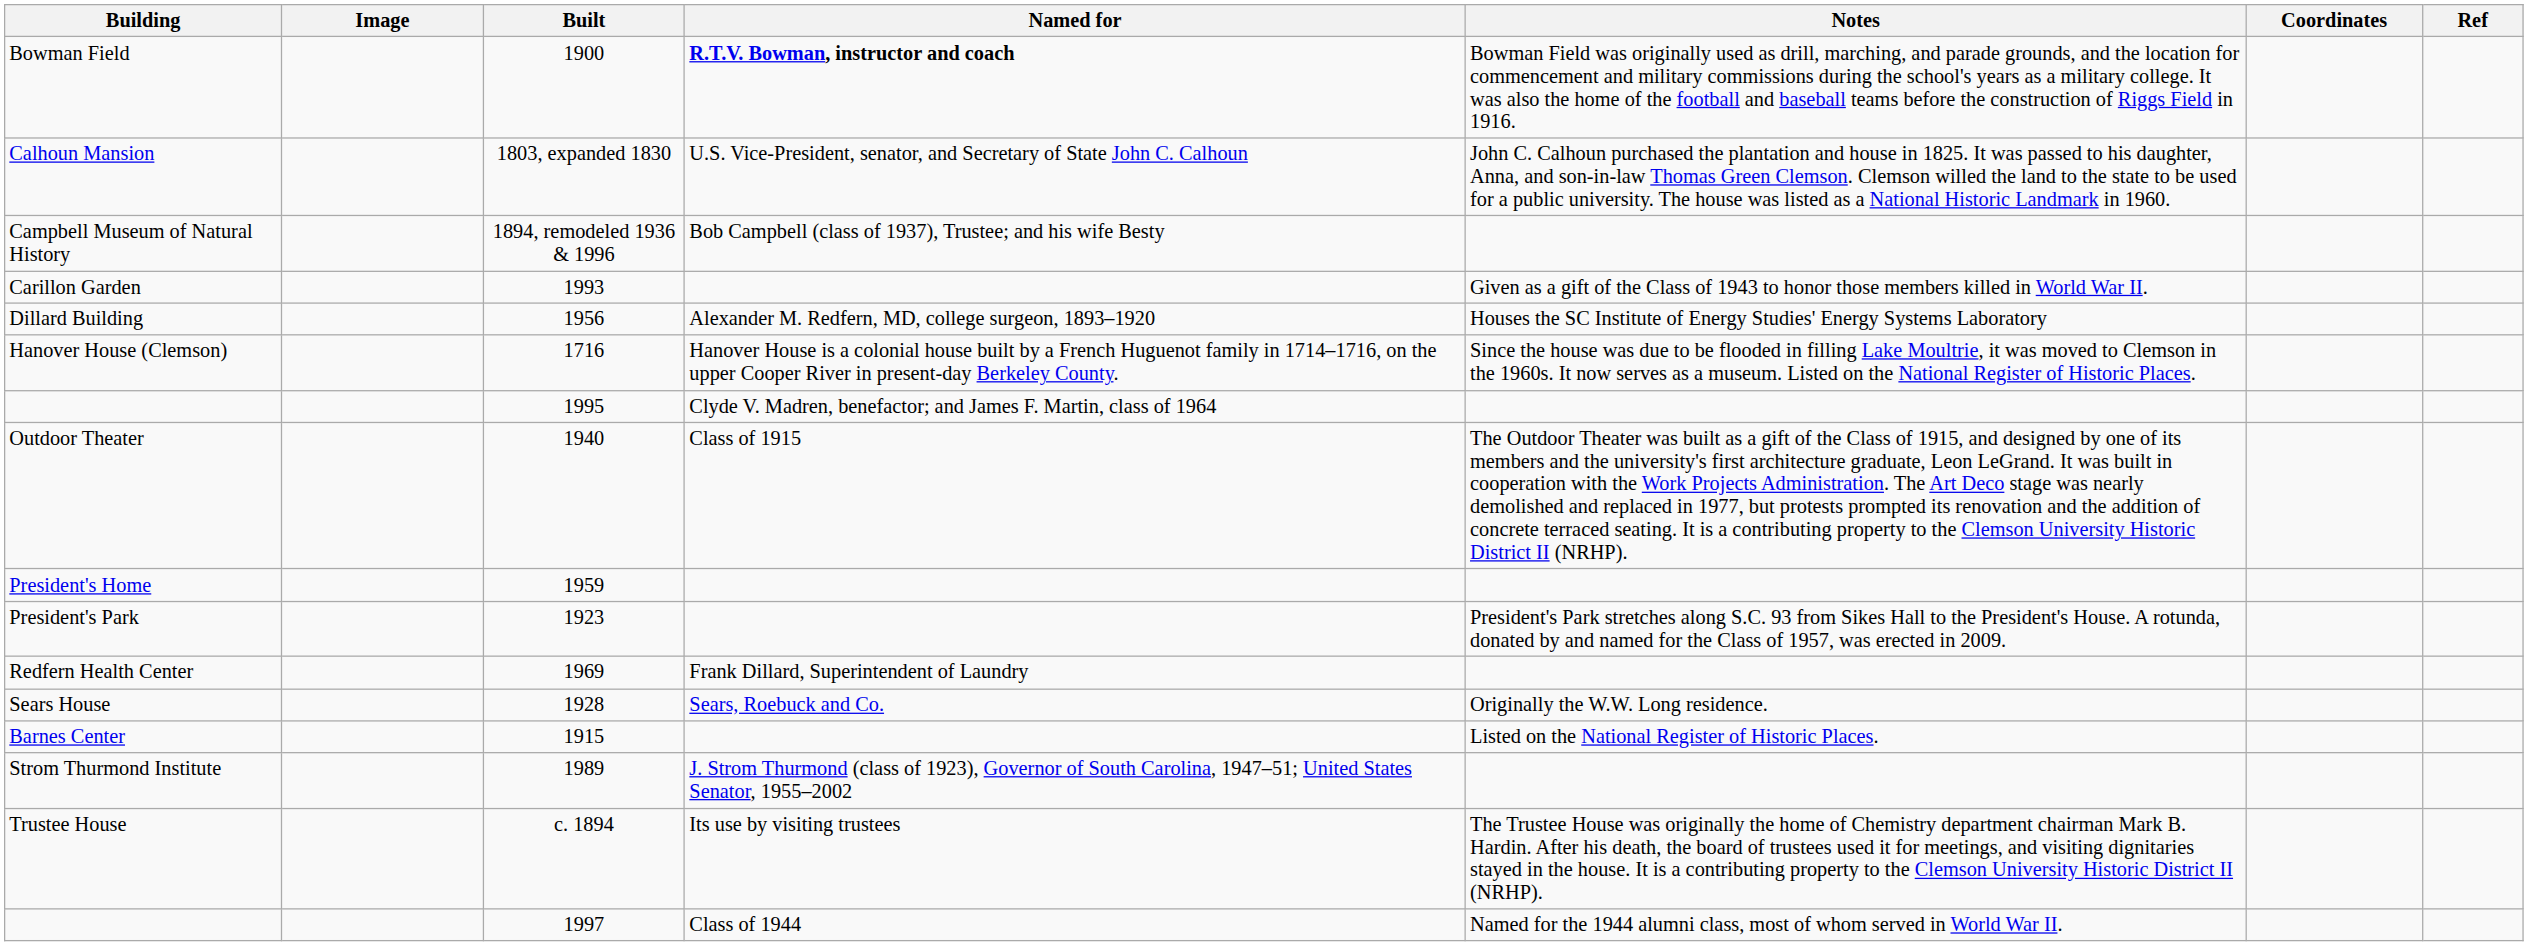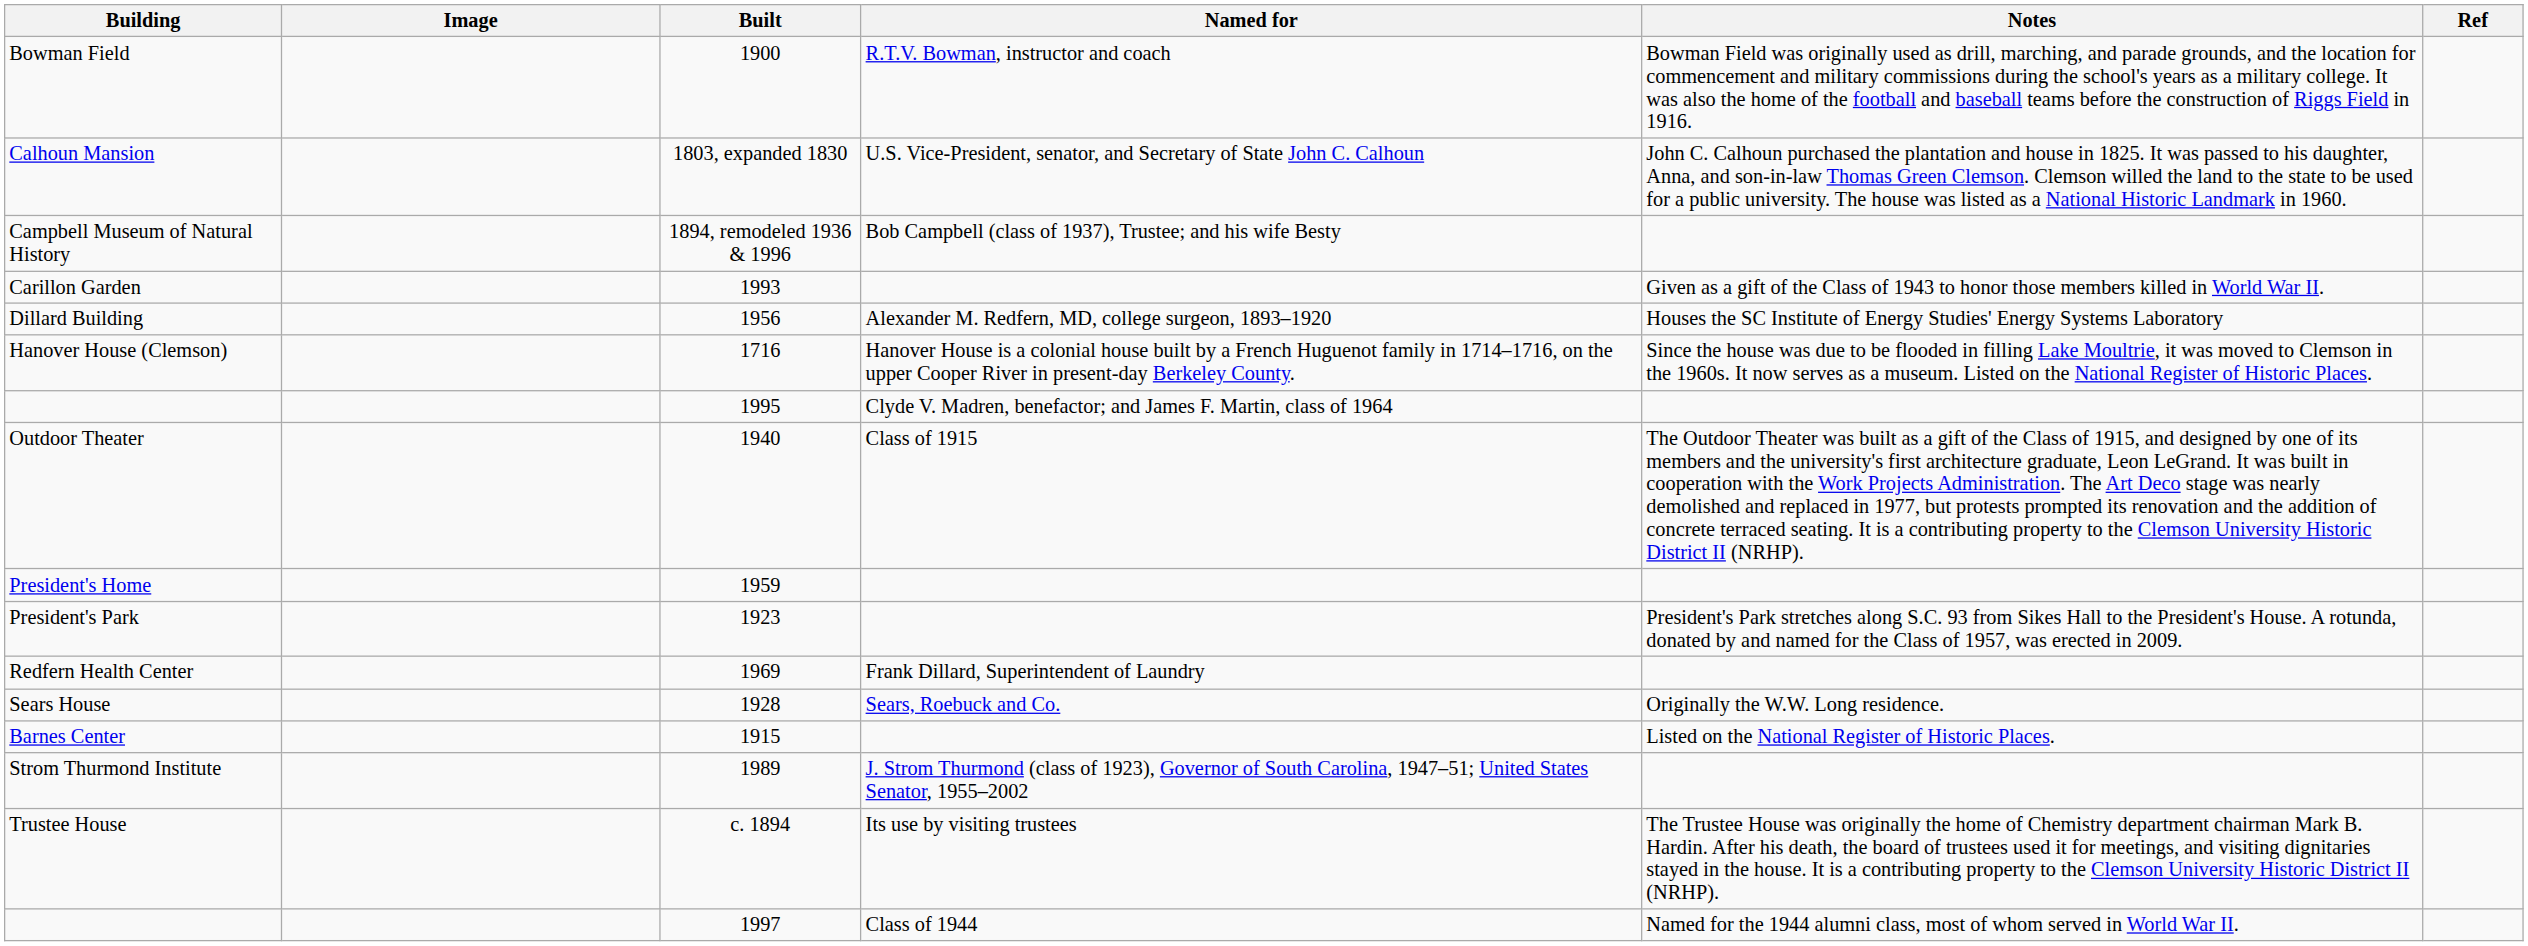 <table class="wikitable sortable" style="width:100%">
 <tr>
 <th width=11%>Building</th>
 <th width=101px class="unsortable">Image</th>
 <th width=8%>Built</th>
 <th width=31%>Named for</th>
 <th width=31% class="unsortable">Notes</th>
-<th width=7% class="unsortable">Coordinates</th>
 <th width=4% class="unsortable">Ref</th>
 </tr>
 <tr valign="top">
 <td>Bowman Field</td>
 <td align="center"></td>
 <td align="center">1900</td>
-<td><strong><a href='#'>R.T.V. Bowman</a>, instructor and coach</strong></td>
+<td><a href='#'>R.T.V. Bowman</a>, instructor and coach</td>
 <td>Bowman Field was originally used as drill, marching, and parade grounds, and the location for commencement and military commissions during the school's years as a military college.  It was also the home of the <a href='#'>football</a> and <a href='#'>baseball</a> teams before the construction of <a href='#'>Riggs Field</a> in 1916.</td>
-<td><small></small></td>
 <td align="center"></td>
 </tr>
 <tr valign="top">
 <td><a href='#'>Calhoun Mansion</a></td>
 <td align="center"></td>
 <td align="center">1803, expanded 1830</td>
 <td>U.S. Vice-President, senator, and Secretary of State <a href='#'>John C. Calhoun</a></td>
 <td>John C. Calhoun purchased the plantation and house in 1825.  It was passed to his daughter, Anna, and son-in-law <a href='#'>Thomas Green Clemson</a>.  Clemson willed the land to the state to be used for a public university.  The house was listed as a <a href='#'>National Historic Landmark</a> in 1960.</td>
-<td><small></small></td>
 <td align="center"></td>
 </tr>
 <tr valign="top">
 <td>Campbell Museum of Natural History</td>
 <td align="center"></td>
 <td align="center">1894, remodeled 1936 & 1996</td>
 <td>Bob Campbell (class of 1937), Trustee; and his wife Besty</td>
 <td></td>
-<td><small></small></td>
 <td align="center"></td>
 </tr>
 <tr valign="top">
 <td>Carillon Garden</td>
 <td align="center"></td>
 <td align="center">1993</td>
 <td></td>
 <td>Given as a gift of the Class of 1943 to honor those members killed in <a href='#'>World War II</a>.</td>
-<td><small></small></td>
 <td align="center"></td>
 </tr>
 <tr valign="top">
 <td>Dillard Building</td>
 <td align="center"></td>
 <td align="center">1956</td>
 <td>Alexander M. Redfern, MD, college surgeon, 1893–1920</td>
 <td>Houses the SC Institute of Energy Studies' Energy Systems Laboratory</td>
-<td><small></small></td>
 <td align="center"></td>
 </tr>
 <tr valign="top">
 <td>Hanover House (Clemson)</td>
 <td align="center"></td>
 <td align="center">1716</td>
 <td>Hanover House is a colonial house built by a French Huguenot family in 1714–1716, on the upper Cooper River in present-day <a href='#'>Berkeley County</a>.</td>
 <td>Since the house was due to be flooded in filling <a href='#'>Lake Moultrie</a>, it was moved to Clemson in the 1960s. It now serves as a museum. Listed on the <a href='#'>National Register of Historic Places</a>.</td>
-<td><small></small></td>
 <td align="center"></td>
 </tr>
 <tr valign="top">
 <td></td>
 <td align="center"></td>
 <td align="center">1995</td>
 <td>Clyde V. Madren, benefactor; and James F. Martin, class of 1964</td>
 <td></td>
-<td><small></small></td>
 <td align="center"></td>
 </tr>
 <tr valign="top">
 <td>Outdoor Theater</td>
 <td align="center"></td>
 <td align="center">1940</td>
 <td>Class of 1915</td>
 <td>The Outdoor Theater was built as a gift of the Class of 1915, and designed by one of its members and the university's first architecture graduate, Leon LeGrand.  It was built in cooperation with the <a href='#'>Work Projects Administration</a>.  The <a href='#'>Art Deco</a> stage was nearly demolished and replaced in 1977, but protests prompted its renovation and the addition of concrete terraced seating. It is a contributing property to the <a href='#'>Clemson University Historic District II</a> (NRHP).</td>
-<td><small></small></td>
 <td align="center"></td>
 </tr>
 <tr valign="top">
 <td><a href='#'>President's Home</a></td>
 <td align="center"></td>
 <td align="center">1959</td>
 <td></td>
 <td></td>
-<td><small></small></td>
 <td align="center"></td>
 </tr>
 <tr valign="top">
 <td>President's Park</td>
 <td align="center"></td>
 <td align="center">1923</td>
 <td></td>
 <td>President's Park stretches along S.C. 93 from Sikes Hall to the President's House.  A rotunda, donated by and named for the Class of 1957, was erected in 2009.</td>
-<td><small></small></td>
 <td align="center"></td>
 </tr>
 <tr valign="top">
 <td>Redfern Health Center</td>
 <td align="center"></td>
 <td align="center">1969</td>
 <td>Frank Dillard, Superintendent of Laundry</td>
 <td></td>
-<td><small></small></td>
 <td align="center"></td>
 </tr>
 <tr valign="top">
 <td>Sears House</td>
 <td align="center"></td>
 <td align="center">1928</td>
 <td><a href='#'>Sears, Roebuck and Co.</a></td>
 <td>Originally the W.W. Long residence.</td>
-<td><small></small></td>
 <td align="center"></td>
 </tr>
 <tr valign="top">
 <td><a href='#'>Barnes Center</a></td>
 <td align="center"></td>
 <td align="center">1915</td>
 <td></td>
 <td>Listed on the <a href='#'>National Register of Historic Places</a>.</td>
-<td><small></small></td>
 <td align="center"></td>
 </tr>
 <tr valign="top">
 <td>Strom Thurmond Institute</td>
 <td align="center"></td>
 <td align="center">1989</td>
 <td><a href='#'>J. Strom Thurmond</a> (class of 1923), <a href='#'>Governor of South Carolina</a>, 1947–51; <a href='#'>United States Senator</a>, 1955–2002</td>
 <td></td>
-<td><small></small></td>
 <td align="center"></td>
 </tr>
 <tr valign="top">
 <td>Trustee House</td>
 <td align="center"></td>
 <td align="center">c. 1894</td>
 <td>Its use by visiting trustees</td>
 <td>The Trustee House was originally the home of Chemistry department chairman Mark B. Hardin.  After his death, the board of trustees used it for meetings, and visiting dignitaries stayed in the house.  It is a contributing property to the <a href='#'>Clemson University Historic District II</a> (NRHP).</td>
-<td><small></small></td>
 <td align="center"></td>
 </tr>
 <tr valign="top">
 <td></td>
 <td align="center"></td>
 <td align="center">1997</td>
 <td>Class of 1944</td>
 <td>Named for the 1944 alumni class, most of whom served in <a href='#'>World War II</a>.</td>
-<td><small></small></td>
 <td align="center"></td>
 </tr>
 </table>
